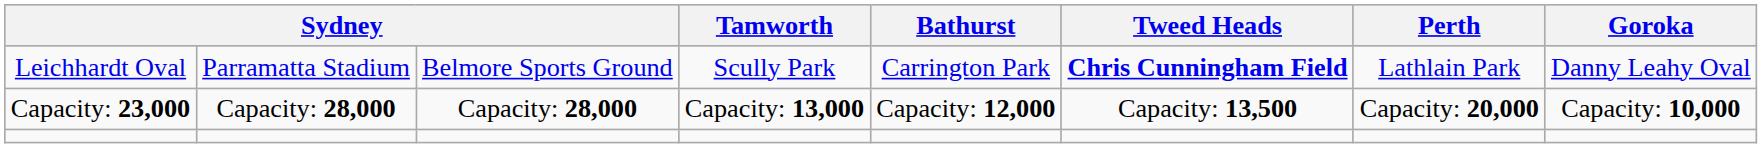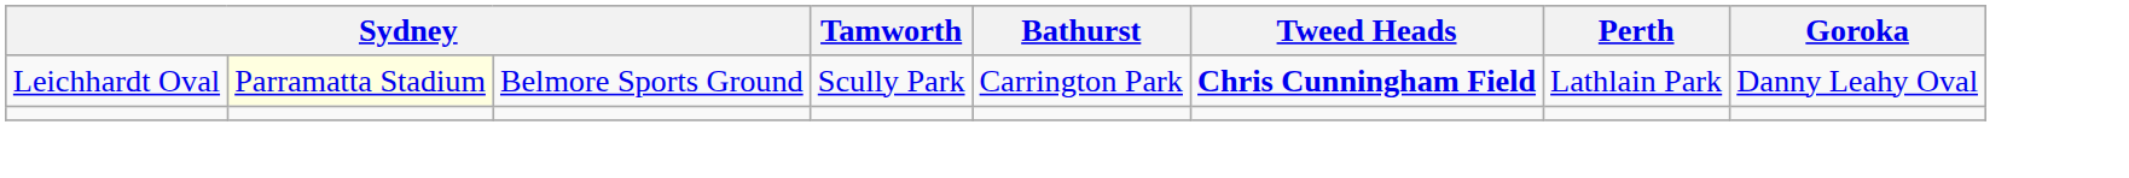 <table class="wikitable" style="text-align:center">
 <tr>
 <th colspan=3><a href='#'>Sydney</a></th>
 <th><a href='#'>Tamworth</a></th>
 <th><a href='#'>Bathurst</a></th>
 <th><a href='#'>Tweed Heads</a></th>
 <th><a href='#'>Perth</a></th>
 <th><a href='#'>Goroka</a></th>
 </tr>
 <tr>
 <td><a href='#'>Leichhardt Oval</a></td>
-<td><a href='#'>Parramatta Stadium</a></td>
+<td style="background: lightyellow;"><a href='#'>Parramatta Stadium</a></td>
 <td><a href='#'>Belmore Sports Ground</a></td>
 <td><a href='#'>Scully Park</a></td>
 <td><a href='#'>Carrington Park</a></td>
 <td><strong><a href='#'>Chris Cunningham Field</a></strong></td>
 <td><a href='#'>Lathlain Park</a></td>
 <td><a href='#'>Danny Leahy Oval</a></td>
-</tr>
-<tr>
-<td>Capacity: <strong>23,000</strong></td>
-<td>Capacity: <strong>28,000</strong></td>
-<td>Capacity: <strong>28,000</strong></td>
-<td>Capacity: <strong>13,000</strong></td>
-<td>Capacity: <strong>12,000</strong></td>
-<td>Capacity: <strong>13,500</strong></td>
-<td>Capacity: <strong>20,000</strong></td>
-<td>Capacity: <strong>10,000</strong></td>
 </tr>
 <tr>
 <td></td>
 <td></td>
 <td></td>
 <td></td>
 <td></td>
 <td></td>
 <td></td>
 <td></td>
 </tr>
 </table>
